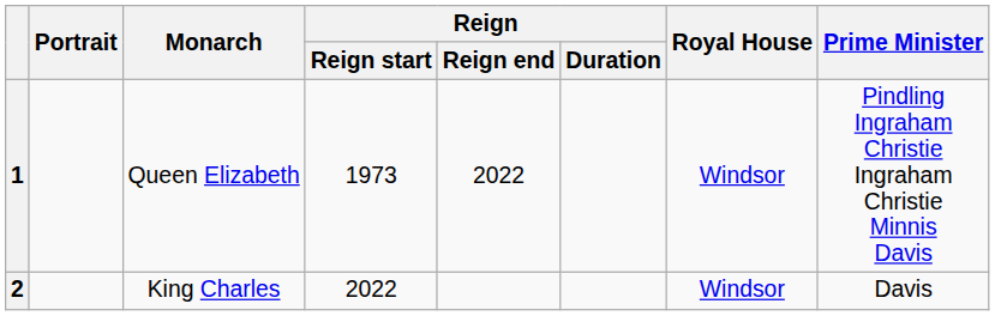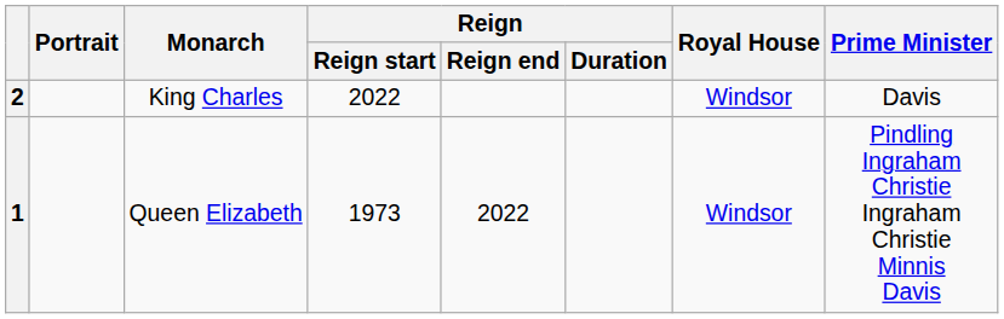 <table class="wikitable" style="text-align:center">
 <tr>
 <th rowspan=2></th>
 <th rowspan=2>Portrait</th>
 <th rowspan=2>Monarch<br></th>
 <th colspan=3>Reign</th>
 <th rowspan=2>Royal House</th>
 <th rowspan=2><a href='#'>Prime Minister</a></th>
 </tr>
 <tr>
 <th>Reign start</th>
 <th>Reign end</th>
 <th>Duration</th>
 </tr>
 <tr>
+<th>2</th>
+<td></td>
+<td>King <a href='#'>Charles</a><br></td>
+<td> 2022</td>
+<td></td>
+<td></td>
+<td><a href='#'>Windsor</a></td>
+<td>Davis</td>
+</tr>
+<tr>
 <th>1</th>
 <td></td>
 <td>Queen <a href='#'>Elizabeth</a><br></td>
 <td> 1973</td>
 <td> 2022</td>
 <td></td>
 <td><a href='#'>Windsor</a></td>
 <td><a href='#'>Pindling</a><br><a href='#'>Ingraham</a><br><a href='#'>Christie</a><br>Ingraham<br>Christie<br><a href='#'>Minnis</a><br><a href='#'>Davis</a></td>
 </tr>
-<tr>
-<th>2</th>
-<td></td>
-<td>King <a href='#'>Charles</a><br></td>
-<td> 2022</td>
-<td></td>
-<td></td>
-<td><a href='#'>Windsor</a></td>
-<td>Davis</td>
-</tr>
 </table>
